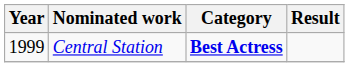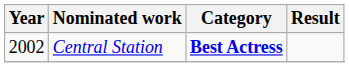 <table class="wikitable sortable">
 <tr>
 <th>Year</th>
 <th>Nominated work</th>
 <th>Category</th>
 <th>Result</th>
 </tr>
 <tr>
-<td>1999</td>
+<td>2002</td>
 <td><em><a href='#'>Central Station</a></em></td>
 <td><strong><a href='#'>Best Actress</a></strong></td>
 <td></td>
 </tr>
 <tr>
 </tr>
 </table>
